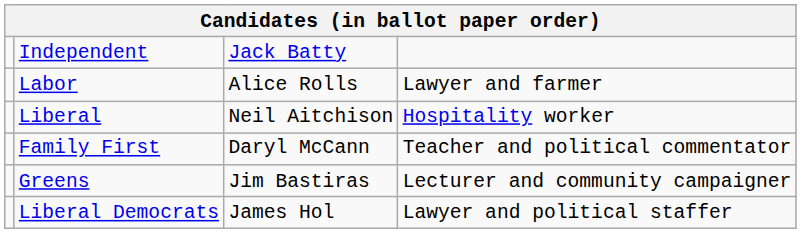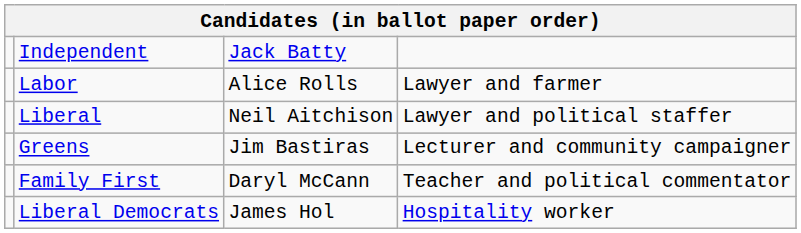 <table class="wikitable">
 <tr>
 <th colspan=4>Candidates (in ballot paper order)</th>
 </tr>
 <tr>
 <td></td>
 <td><a href='#'>Independent</a></td>
 <td><a href='#'>Jack Batty</a></td>
 <td></td>
 </tr>
 <tr>
 <td></td>
 <td><a href='#'>Labor</a></td>
 <td>Alice Rolls</td>
 <td>Lawyer and farmer</td>
 </tr>
 <tr>
 <td></td>
 <td><a href='#'>Liberal</a></td>
 <td>Neil Aitchison</td>
-<td><a href='#'>Hospitality</a> worker</td>
+<td>Lawyer and political staffer</td>
+</tr>
+<tr>
+<td></td>
+<td><a href='#'>Greens</a></td>
+<td>Jim Bastiras</td>
+<td>Lecturer and community campaigner</td>
 </tr>
 <tr>
 <td></td>
 <td><a href='#'>Family First</a></td>
 <td>Daryl McCann</td>
 <td>Teacher and political commentator</td>
 </tr>
 <tr>
 <td></td>
-<td><a href='#'>Greens</a></td>
-<td>Jim Bastiras</td>
-<td>Lecturer and community campaigner</td>
-</tr>
-<tr>
-<td></td>
 <td><a href='#'>Liberal Democrats</a></td>
 <td>James Hol</td>
-<td>Lawyer and political staffer</td>
+<td><a href='#'>Hospitality</a> worker</td>
 </tr>
 </table>
